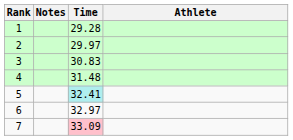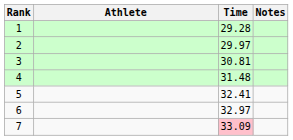 <table class="wikitable" style="text-align:center">
 <tr>
 <th>Rank</th>
+<th Style="width:18em">Athlete</th>
+<th>Time</th>
 <th>Notes</th>
-<th>Time</th>
-<th Style="width:18em">Athlete</th>
 </tr>
 <tr style="background:#cfc">
 <td>1</td>
+<td style="text-align:left"></td>
+<td>29.28</td>
 <td></td>
-<td>29.28</td>
-<td style="text-align:left"></td>
 </tr>
 <tr style="background:#cfc">
 <td>2</td>
+<td style="text-align:left"></td>
+<td>29.97</td>
 <td></td>
-<td>29.97</td>
-<td style="text-align:left"></td>
 </tr>
 <tr style="background:#cfc">
 <td>3</td>
+<td style="text-align:left"></td>
+<td>30.81</td>
 <td></td>
-<td>30.83</td>
-<td style="text-align:left"></td>
 </tr>
 <tr style="background:#cfc">
 <td>4</td>
+<td style="text-align:left"></td>
+<td>31.48</td>
 <td></td>
-<td>31.48</td>
-<td style="text-align:left"></td>
 </tr>
 <tr>
 <td>5</td>
+<td style="text-align:left"></td>
+<td>32.41</td>
 <td></td>
-<td style="background: paleturquoise;">32.41</td>
-<td style="text-align:left"></td>
 </tr>
 <tr>
 <td>6</td>
+<td style="text-align:left"></td>
+<td>32.97</td>
 <td></td>
-<td>32.97</td>
-<td style="text-align:left"></td>
 </tr>
 <tr>
 <td>7</td>
+<td style="text-align:left"></td>
+<td style="background: pink;">33.09</td>
 <td></td>
-<td style="background: pink;">33.09</td>
-<td style="text-align:left"></td>
 </tr>
 </table>
